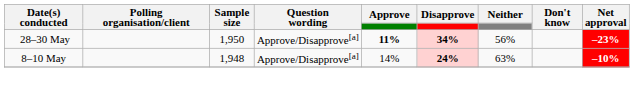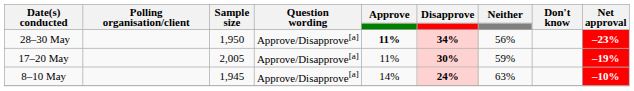 <table class="wikitable collapsible sortable" style="text-align:center;font-size:95%;line-height:14px;">
 <tr>
 <th rowspan="2" style="width:125px;">Date(s)<br>conducted</th>
 <th rowspan="2" style="width:200px;">Polling organisation/client</th>
 <th rowspan="2" style="width:60px;">Sample size</th>
 <th rowspan="2" style="width:120px;">Question<br>wording</th>
 <th class="unsortable" style="width:80px;">Approve</th>
 <th class="unsortable" style="width: 80px;">Disapprove</th>
 <th class="unsortable" style="width:80px;">Neither</th>
 <th rowspan="2" class="unsortable" style="width:80px;">Don't know</th>
 <th rowspan="2" class="unsortable" style="width:20px;">Net approval</th>
 </tr>
 <tr>
 <th class="unsortable" style="color:inherit;background:green;width:60px;"></th>
 <th class="unsortable" style="color:inherit;background:red;width:60px;"></th>
 <th class="unsortable" style="color:inherit;background:grey;width:60px;"></th>
 </tr>
 <tr>
 <td> 28–30 May</td>
 <td> </td>
 <td>1,950</td>
 <td>Approve/Disapprove<sup>[a]</sup></td>
 <td><strong>11%</strong></td>
 <td style="background:#FFD2D2"><strong>34%</strong></td>
 <td>56%</td>
 <td></td>
 <td style="background:red;color:white;"><strong>–23%</strong></td>
 </tr>
 <tr>
+<td>17–20 May</td>
+<td> </td>
+<td>2,005</td>
+<td>Approve/Disapprove<sup>[a]</sup></td>
+<td>11%</td>
+<td style="background:#FFD2D2"><strong>30%</strong></td>
+<td>59%</td>
+<td></td>
+<td style="background:red;color:white;"><strong>–19%</strong></td>
+</tr>
+<tr>
 <td>8–10 May</td>
 <td> </td>
-<td>1,948</td>
+<td>1,945</td>
 <td>Approve/Disapprove<sup>[a]</sup></td>
 <td>14%</td>
 <td style="background:#FFD2D2"><strong>24%</strong></td>
 <td>63%</td>
 <td></td>
 <td style="background:red;color:white;"><strong>–10%</strong></td>
 </tr>
 <tr>
 </tr>
 </table>
